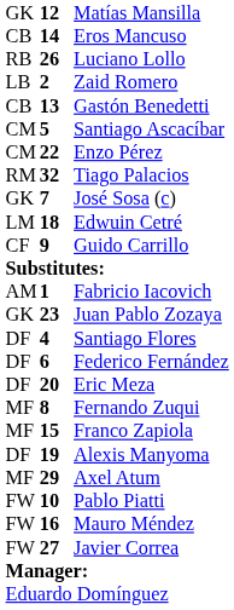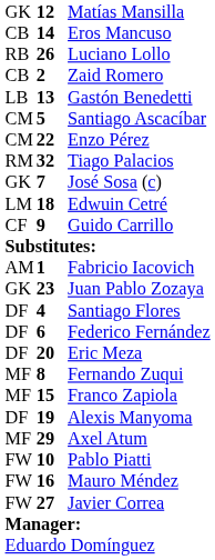 <table style="font-size:90%; margin:0.2em auto;" cellspacing="0" cellpadding="0">
 <tr>
 <th width="25"></th>
 <th width="25"></th>
 </tr>
 <tr>
 <td>GK</td>
 <td><strong>12</strong></td>
 <td> <a href='#'>Matías Mansilla</a></td>
 </tr>
 <tr>
 <td>CB</td>
 <td><strong>14</strong></td>
 <td> <a href='#'>Eros Mancuso</a></td>
 </tr>
 <tr>
 <td>RB</td>
 <td><strong>26</strong></td>
 <td> <a href='#'>Luciano Lollo</a></td>
 </tr>
 <tr>
-<td>LB</td>
+<td>CB</td>
 <td><strong>2</strong></td>
 <td> <a href='#'>Zaid Romero</a></td>
 </tr>
 <tr>
-<td>CB</td>
+<td>LB</td>
 <td><strong>13</strong></td>
 <td> <a href='#'>Gastón Benedetti</a></td>
 <td></td>
 </tr>
 <tr>
 <td>CM</td>
 <td><strong>5</strong></td>
 <td> <a href='#'>Santiago Ascacíbar</a></td>
 <td></td>
 </tr>
 <tr>
 <td>CM</td>
 <td><strong>22</strong></td>
 <td> <a href='#'>Enzo Pérez</a></td>
 <td></td>
 <td></td>
 </tr>
 <tr>
 <td>RM</td>
 <td><strong>32</strong></td>
 <td> <a href='#'>Tiago Palacios</a></td>
 <td></td>
 <td></td>
 </tr>
 <tr>
 <td>GK</td>
 <td><strong>7</strong></td>
 <td> <a href='#'>José Sosa</a> (<a href='#'>c</a>)</td>
 <td></td>
 <td></td>
 </tr>
 <tr>
 <td>LM</td>
 <td><strong>18</strong></td>
 <td> <a href='#'>Edwuin Cetré</a></td>
 <td></td>
 </tr>
 <tr>
 <td>CF</td>
 <td><strong>9</strong></td>
 <td> <a href='#'>Guido Carrillo</a></td>
 <td></td>
 <td></td>
 </tr>
 <tr>
 <td colspan=3><strong>Substitutes:</strong></td>
 </tr>
 <tr>
 <td>AM</td>
 <td><strong>1</strong></td>
 <td> <a href='#'>Fabricio Iacovich</a></td>
 </tr>
 <tr>
 <td>GK</td>
 <td><strong>23</strong></td>
 <td> <a href='#'>Juan Pablo Zozaya</a></td>
 </tr>
 <tr>
 <td>DF</td>
 <td><strong>4</strong></td>
 <td> <a href='#'>Santiago Flores</a></td>
 </tr>
 <tr>
 <td>DF</td>
 <td><strong>6</strong></td>
 <td> <a href='#'>Federico Fernández</a></td>
 </tr>
 <tr>
 <td>DF</td>
 <td><strong>20</strong></td>
 <td> <a href='#'>Eric Meza</a></td>
 <td></td>
 <td></td>
 </tr>
 <tr>
 <td>MF</td>
 <td><strong>8</strong></td>
 <td> <a href='#'>Fernando Zuqui</a></td>
 <td></td>
 <td></td>
 </tr>
 <tr>
 <td>MF</td>
 <td><strong>15</strong></td>
 <td> <a href='#'>Franco Zapiola</a></td>
 </tr>
 <tr>
 <td>DF</td>
 <td><strong>19</strong></td>
 <td> <a href='#'>Alexis Manyoma</a></td>
 </tr>
 <tr>
 <td>MF</td>
 <td><strong>29</strong></td>
 <td> <a href='#'>Axel Atum</a></td>
 </tr>
 <tr>
 <td>FW</td>
 <td><strong>10</strong></td>
 <td> <a href='#'>Pablo Piatti</a></td>
 <td></td>
 <td></td>
 </tr>
 <tr>
 <td>FW</td>
 <td><strong>16</strong></td>
 <td> <a href='#'>Mauro Méndez</a></td>
 </tr>
 <tr>
 <td>FW</td>
 <td><strong>27</strong></td>
 <td> <a href='#'>Javier Correa</a></td>
 <td></td>
 <td></td>
 </tr>
 <tr>
 <td colspan=3><strong>Manager:</strong></td>
 </tr>
 <tr>
 <td colspan="4"> <a href='#'>Eduardo Domínguez</a></td>
 </tr>
 </table>
